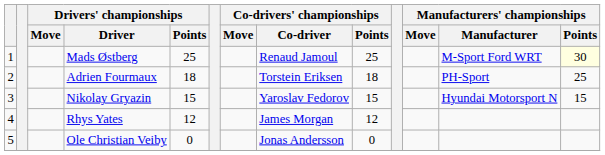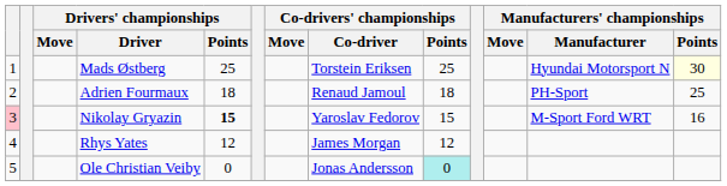 <table class="wikitable" style="font-size:85%;">
 <tr>
 <th rowspan="2"></th>
 <th rowspan="7" style="width:5px;"></th>
 <th colspan="3">Drivers' championships</th>
 <th rowspan="7" style="width:5px;"></th>
 <th colspan="3">Co-drivers' championships</th>
 <th rowspan="7" style="width:5px;"></th>
 <th colspan="3">Manufacturers' championships</th>
 </tr>
 <tr>
 <th>Move</th>
 <th>Driver</th>
 <th>Points</th>
 <th>Move</th>
 <th>Co-driver</th>
 <th>Points</th>
 <th>Move</th>
 <th>Manufacturer</th>
 <th>Points</th>
 </tr>
 <tr>
 <td align="center">1</td>
 <td></td>
 <td><a href='#'>Mads Østberg</a></td>
 <td align="center">25</td>
 <td></td>
-<td><a href='#'>Renaud Jamoul</a></td>
+<td><a href='#'>Torstein Eriksen</a></td>
 <td align="center">25</td>
 <td></td>
-<td><a href='#'>M-Sport Ford WRT</a></td>
+<td nowrap><a href='#'>Hyundai Motorsport N</a></td>
 <td align="center" style="background: lightyellow;">30</td>
 </tr>
 <tr>
 <td align="center">2</td>
 <td></td>
 <td><a href='#'>Adrien Fourmaux</a></td>
 <td align="center">18</td>
 <td></td>
-<td><a href='#'>Torstein Eriksen</a></td>
+<td><a href='#'>Renaud Jamoul</a></td>
 <td align="center">18</td>
 <td></td>
 <td><a href='#'>PH-Sport</a></td>
 <td align="center">25</td>
 </tr>
 <tr>
-<td align="center">3</td>
+<td align="center" style="background: pink;">3</td>
 <td></td>
 <td><a href='#'>Nikolay Gryazin</a></td>
-<td align="center">15</td>
+<td align="center"><strong>15</strong></td>
 <td></td>
 <td><a href='#'>Yaroslav Fedorov</a></td>
 <td align="center">15</td>
 <td></td>
-<td nowrap><a href='#'>Hyundai Motorsport N</a></td>
-<td align="center">15</td>
+<td><a href='#'>M-Sport Ford WRT</a></td>
+<td align="center">16</td>
 </tr>
 <tr>
 <td align="center">4</td>
 <td></td>
 <td><a href='#'>Rhys Yates</a></td>
 <td align="center">12</td>
 <td></td>
 <td><a href='#'>James Morgan</a></td>
 <td align="center">12</td>
 <td></td>
 <td></td>
 <td></td>
 </tr>
 <tr>
 <td align="center">5</td>
 <td></td>
 <td nowrap><a href='#'>Ole Christian Veiby</a></td>
 <td align="center">0</td>
 <td></td>
 <td nowrap><a href='#'>Jonas Andersson</a></td>
-<td align="center">0</td>
+<td align="center" style="background: paleturquoise;">0</td>
 <td></td>
 <td></td>
 <td></td>
 </tr>
 <tr>
 </tr>
 </table>
